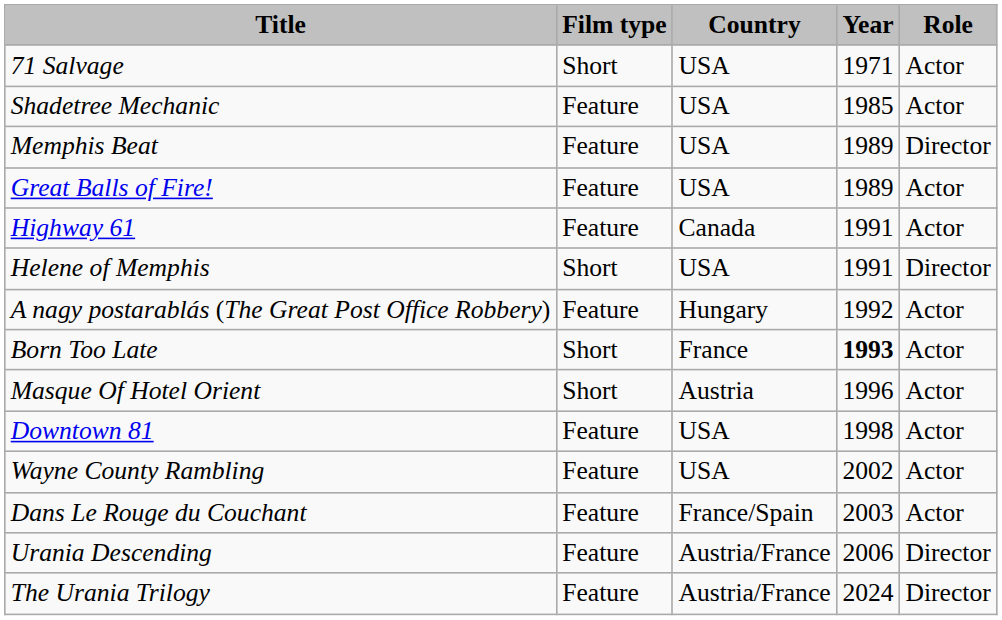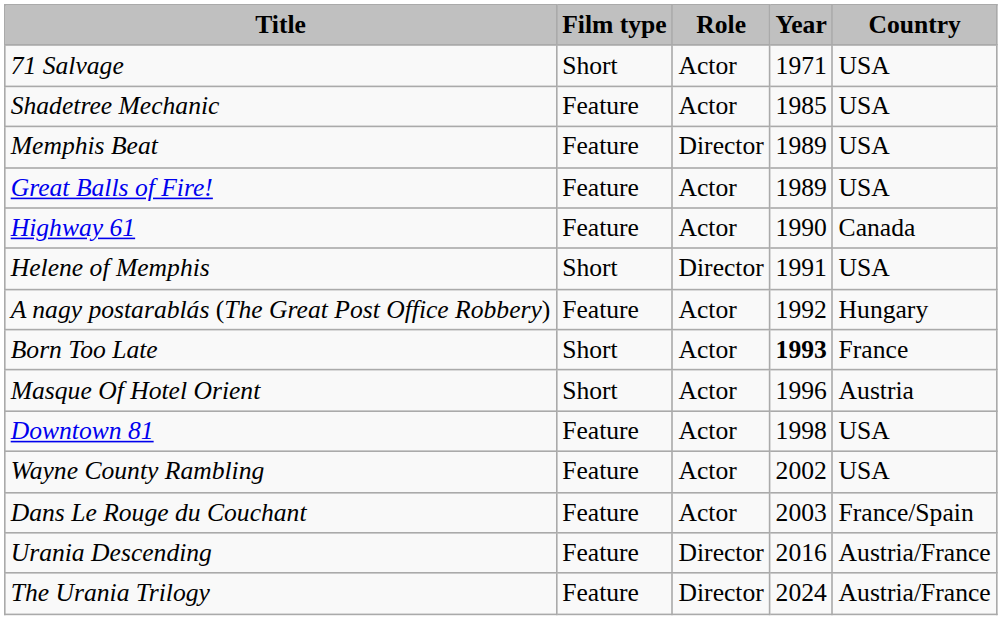 <table class="wikitable">
 <tr>
 <th style="background: silver">Title</th>
 <th style="background: silver">Film type</th>
+<th style="background: silver">Role</th>
+<th style="background: silver">Year</th>
 <th style="background: silver">Country</th>
-<th style="background: silver">Year</th>
-<th style="background: silver">Role</th>
 </tr>
 <tr>
 <td><em>71 Salvage</em></td>
 <td>Short</td>
+<td>Actor</td>
+<td>1971</td>
 <td>USA</td>
-<td>1971</td>
-<td>Actor</td>
 </tr>
 <tr>
 <td><em>Shadetree Mechanic</em></td>
 <td>Feature</td>
+<td>Actor</td>
+<td>1985</td>
 <td>USA</td>
-<td>1985</td>
-<td>Actor</td>
 </tr>
 <tr>
 <td><em>Memphis Beat</em></td>
 <td>Feature</td>
+<td>Director</td>
+<td>1989</td>
 <td>USA</td>
-<td>1989</td>
-<td>Director</td>
 </tr>
 <tr>
 <td><em><a href='#'>Great Balls of Fire!</a></em></td>
 <td>Feature</td>
+<td>Actor</td>
+<td>1989</td>
 <td>USA</td>
-<td>1989</td>
-<td>Actor</td>
 </tr>
 <tr>
 <td><em><a href='#'>Highway 61</a></em></td>
 <td>Feature</td>
+<td>Actor</td>
+<td>1990</td>
 <td>Canada</td>
-<td>1991</td>
-<td>Actor</td>
 </tr>
 <tr>
 <td><em>Helene of Memphis</em></td>
 <td>Short</td>
+<td>Director</td>
+<td>1991</td>
 <td>USA</td>
-<td>1991</td>
-<td>Director</td>
 </tr>
 <tr>
 <td><em>A nagy postarablás</em> (<em>The Great Post Office Robbery</em>)</td>
 <td>Feature</td>
+<td>Actor</td>
+<td>1992</td>
 <td>Hungary</td>
-<td>1992</td>
-<td>Actor</td>
 </tr>
 <tr>
 <td><em>Born Too Late</em></td>
 <td>Short</td>
+<td>Actor</td>
+<td><strong>1993</strong></td>
 <td>France</td>
-<td><strong>1993</strong></td>
-<td>Actor</td>
 </tr>
 <tr>
 <td><em>Masque Of Hotel Orient</em></td>
 <td>Short</td>
+<td>Actor</td>
+<td>1996</td>
 <td>Austria</td>
-<td>1996</td>
-<td>Actor</td>
 </tr>
 <tr>
 <td><em><a href='#'>Downtown 81</a></em></td>
 <td>Feature</td>
+<td>Actor</td>
+<td>1998</td>
 <td>USA</td>
-<td>1998</td>
-<td>Actor</td>
 </tr>
 <tr>
 <td><em>Wayne County Rambling</em></td>
 <td>Feature</td>
+<td>Actor</td>
+<td>2002</td>
 <td>USA</td>
-<td>2002</td>
-<td>Actor</td>
 </tr>
 <tr>
 <td><em>Dans Le Rouge du Couchant</em></td>
 <td>Feature</td>
+<td>Actor</td>
+<td>2003</td>
 <td>France/Spain</td>
-<td>2003</td>
-<td>Actor</td>
 </tr>
 <tr>
 <td><em>Urania Descending</em></td>
 <td>Feature</td>
+<td>Director</td>
+<td>2016</td>
 <td>Austria/France</td>
-<td>2006</td>
-<td>Director</td>
 </tr>
 <tr>
 <td><em>The Urania Trilogy</em></td>
 <td>Feature</td>
+<td>Director</td>
+<td>2024</td>
 <td>Austria/France</td>
-<td>2024</td>
-<td>Director</td>
 </tr>
 </table>
